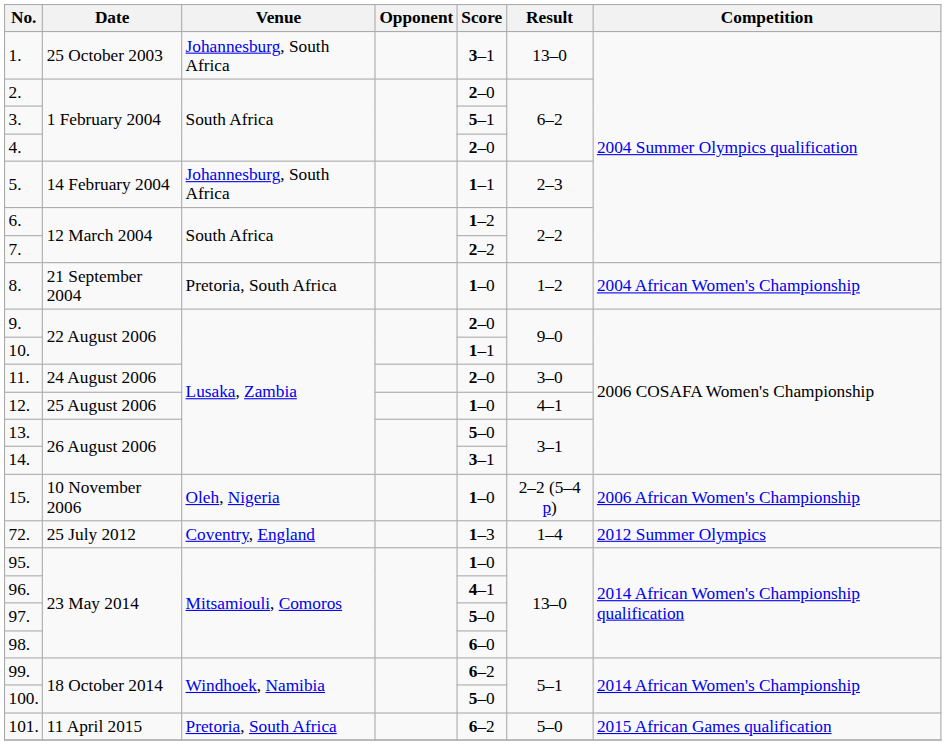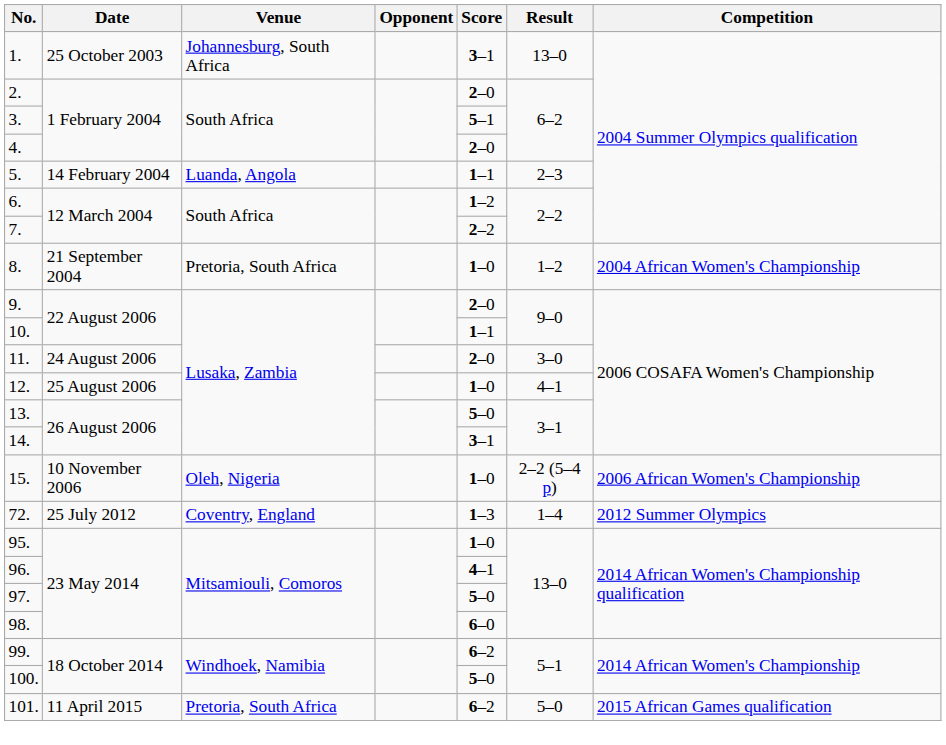 <table class="wikitable">
 <tr>
 <th>No.</th>
 <th>Date</th>
 <th>Venue</th>
 <th>Opponent</th>
 <th>Score</th>
 <th>Result</th>
 <th>Competition</th>
 </tr>
 <tr>
 <td>1.</td>
 <td>25 October 2003</td>
 <td><a href='#'>Johannesburg</a>, South Africa</td>
 <td></td>
 <td align=center><strong>3</strong>–1</td>
 <td align=center>13–0</td>
 <td rowspan=7><a href='#'>2004 Summer Olympics qualification</a></td>
 </tr>
 <tr>
 <td>2.</td>
 <td rowspan=3>1 February 2004</td>
 <td rowspan=3>South Africa</td>
 <td rowspan=3></td>
 <td align=center><strong>2</strong>–0</td>
 <td rowspan=3 align=center>6–2</td>
 </tr>
 <tr>
 <td>3.</td>
 <td align=center><strong>5</strong>–1</td>
 </tr>
 <tr>
 <td>4.</td>
 <td align=center><strong>2</strong>–0</td>
 </tr>
 <tr>
 <td>5.</td>
 <td>14 February 2004</td>
-<td><a href='#'>Johannesburg</a>, South Africa</td>
+<td><a href='#'>Luanda</a>, <a href='#'>Angola</a></td>
 <td></td>
 <td align=center><strong>1</strong>–1</td>
 <td align=center>2–3</td>
 </tr>
 <tr>
 <td>6.</td>
 <td rowspan=2>12 March 2004</td>
 <td rowspan=2>South Africa</td>
 <td rowspan=2></td>
 <td align=center><strong>1</strong>–2</td>
 <td rowspan=2 align=center>2–2</td>
 </tr>
 <tr>
 <td>7.</td>
 <td align=center><strong>2</strong>–2</td>
 </tr>
 <tr>
 <td>8.</td>
 <td>21 September 2004</td>
 <td>Pretoria, South Africa</td>
 <td></td>
 <td align=center><strong>1</strong>–0</td>
 <td align=center>1–2</td>
 <td><a href='#'>2004 African Women's Championship</a></td>
 </tr>
 <tr>
 <td>9.</td>
 <td rowspan=2>22 August 2006</td>
 <td rowspan=6><a href='#'>Lusaka</a>, <a href='#'>Zambia</a></td>
 <td rowspan=2></td>
 <td align=center><strong>2</strong>–0</td>
 <td rowspan=2 align=center>9–0</td>
 <td rowspan=6>2006 COSAFA Women's Championship</td>
 </tr>
 <tr>
 <td>10.</td>
 <td align=center><strong>1</strong>–1</td>
 </tr>
 <tr>
 <td>11.</td>
 <td>24 August 2006</td>
 <td></td>
 <td align=center><strong>2</strong>–0</td>
 <td align=center>3–0</td>
 </tr>
 <tr>
 <td>12.</td>
 <td>25 August 2006</td>
 <td></td>
 <td align=center><strong>1</strong>–0</td>
 <td align=center>4–1</td>
 </tr>
 <tr>
 <td>13.</td>
 <td rowspan=2>26 August 2006</td>
 <td rowspan=2></td>
 <td align=center><strong>5</strong>–0</td>
 <td rowspan=2 align=center>3–1</td>
 </tr>
 <tr>
 <td>14.</td>
 <td align=center><strong>3</strong>–1</td>
 </tr>
 <tr>
 <td>15.</td>
 <td>10 November 2006</td>
 <td><a href='#'>Oleh</a>, <a href='#'>Nigeria</a></td>
 <td></td>
 <td align=center><strong>1</strong>–0</td>
 <td align=center>2–2 (5–4 <a href='#'>p</a>)</td>
 <td><a href='#'>2006 African Women's Championship</a></td>
 </tr>
 <tr>
 <td>72.</td>
 <td>25 July 2012</td>
 <td><a href='#'>Coventry</a>, <a href='#'>England</a></td>
 <td></td>
 <td align=center><strong>1</strong>–3</td>
 <td align=center>1–4</td>
 <td><a href='#'>2012 Summer Olympics</a></td>
 </tr>
 <tr>
 <td>95.</td>
 <td rowspan=4>23 May 2014</td>
 <td rowspan=4><a href='#'>Mitsamiouli</a>, <a href='#'>Comoros</a></td>
 <td rowspan=4></td>
 <td align=center><strong>1</strong>–0</td>
 <td rowspan=4 align=center>13–0</td>
 <td rowspan=4><a href='#'>2014 African Women's Championship qualification</a></td>
 </tr>
 <tr>
 <td>96.</td>
 <td align=center><strong>4</strong>–1</td>
 </tr>
 <tr>
 <td>97.</td>
 <td align=center><strong>5</strong>–0</td>
 </tr>
 <tr>
 <td>98.</td>
 <td align=center><strong>6</strong>–0</td>
 </tr>
 <tr>
 <td>99.</td>
 <td rowspan=2>18 October 2014</td>
 <td rowspan=2><a href='#'>Windhoek</a>, <a href='#'>Namibia</a></td>
 <td rowspan=2></td>
 <td align=center><strong>6</strong>–2</td>
 <td rowspan=2 align=center>5–1</td>
 <td rowspan=2><a href='#'>2014 African Women's Championship</a></td>
 </tr>
 <tr>
 <td>100.</td>
 <td align=center><strong>5</strong>–0</td>
 </tr>
 <tr>
 <td>101.</td>
 <td>11 April 2015</td>
 <td><a href='#'>Pretoria</a>, <a href='#'>South Africa</a></td>
 <td></td>
 <td align=center><strong>6</strong>–2</td>
 <td align=center>5–0</td>
 <td><a href='#'>2015 African Games qualification</a></td>
 </tr>
 <tr>
 </tr>
 </table>
